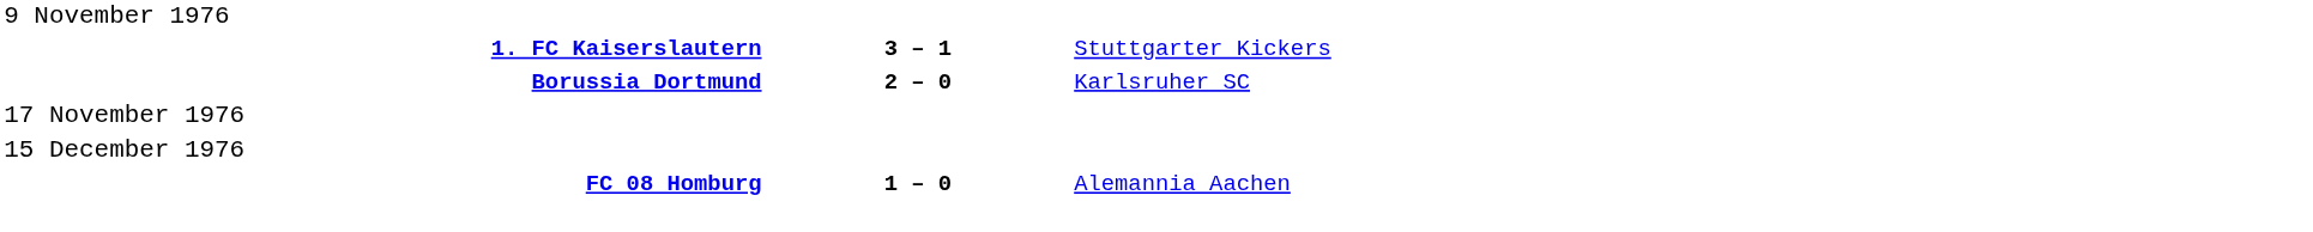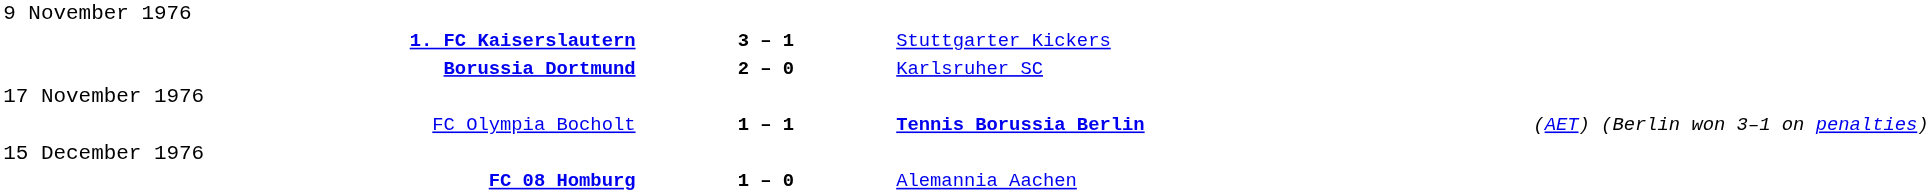 <table width=100% cellspacing=1>
 <tr>
 <th width=25%></th>
 <th width=10%></th>
 <th width=25%></th>
 <th></th>
 </tr>
 <tr>
 <td>9 November 1976</td>
 </tr>
 <tr style=font-size:90%>
 <td align=right><strong><a href='#'>1. FC Kaiserslautern</a></strong></td>
 <td align=center><strong>3 – 1</strong></td>
 <td><a href='#'>Stuttgarter Kickers</a></td>
 </tr>
 <tr style=font-size:90%>
 <td align=right><strong><a href='#'>Borussia Dortmund</a></strong></td>
 <td align=center><strong>2 – 0</strong></td>
 <td><a href='#'>Karlsruher SC</a></td>
 </tr>
 <tr>
 <td>17 November 1976</td>
 </tr>
+<tr style=font-size:90%>
+<td align=right><a href='#'>FC Olympia Bocholt</a></td>
+<td align=center><strong>1 – 1</strong></td>
+<td><strong><a href='#'>Tennis Borussia Berlin</a></strong></td>
+<td><em>(<a href='#'>AET</a>) (Berlin won 3–1 on <a href='#'>penalties</a>)</em></td>
+</tr>
 <tr>
 <td>15 December 1976</td>
 </tr>
 <tr style=font-size:90%>
 <td align=right><strong><a href='#'>FC 08 Homburg</a></strong></td>
 <td align=center><strong>1 – 0</strong></td>
 <td><a href='#'>Alemannia Aachen</a></td>
 </tr>
 </table>
